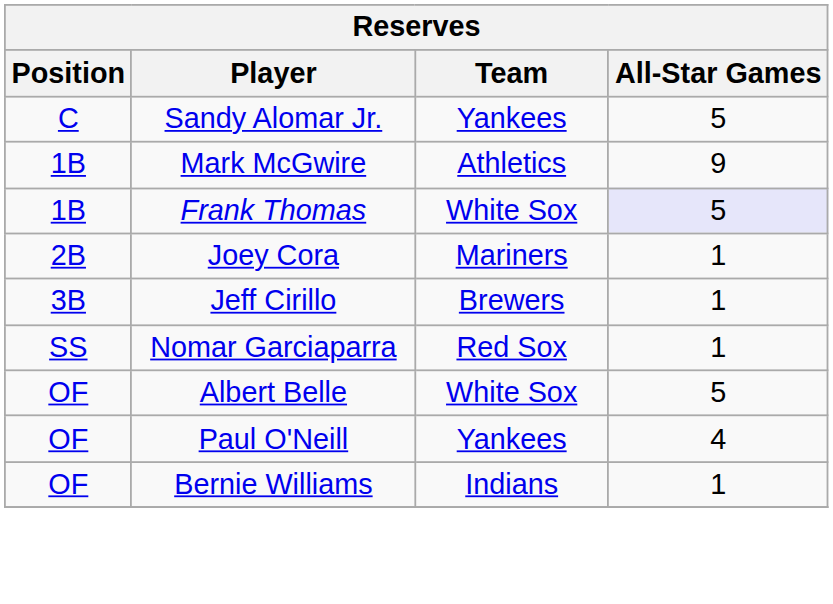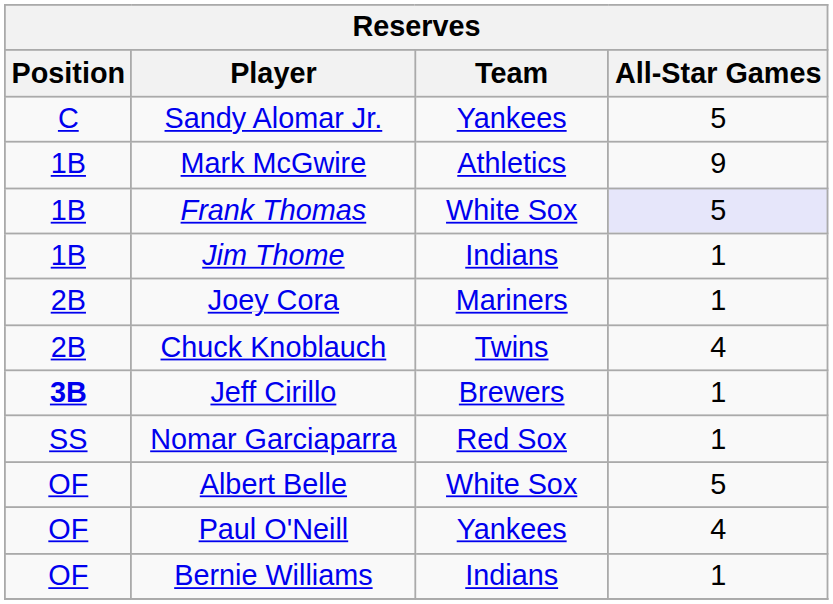 <table class="wikitable" style="font-size: 100%; text-align:center;">
 <tr>
 <th colspan="4">Reserves</th>
 </tr>
 <tr>
 <th>Position</th>
 <th width="150">Player</th>
 <th width="100">Team</th>
 <th>All-Star Games</th>
 </tr>
 <tr>
 <td><a href='#'>C</a></td>
 <td><a href='#'>Sandy Alomar Jr.</a></td>
 <td><a href='#'>Yankees</a></td>
 <td>5</td>
 </tr>
 <tr>
 <td><a href='#'>1B</a></td>
 <td><a href='#'>Mark McGwire</a></td>
 <td><a href='#'>Athletics</a></td>
 <td>9</td>
 </tr>
 <tr>
 <td><a href='#'>1B</a></td>
 <td><em><a href='#'>Frank Thomas</a></em></td>
 <td><a href='#'>White Sox</a></td>
 <td style="background: lavender;">5</td>
 </tr>
 <tr>
+<td><a href='#'>1B</a></td>
+<td><em><a href='#'>Jim Thome</a></em></td>
+<td><a href='#'>Indians</a></td>
+<td>1</td>
+</tr>
+<tr>
 <td><a href='#'>2B</a></td>
 <td><a href='#'>Joey Cora</a></td>
 <td><a href='#'>Mariners</a></td>
 <td>1</td>
 </tr>
 <tr>
-<td><a href='#'>3B</a></td>
+<td><a href='#'>2B</a></td>
+<td><a href='#'>Chuck Knoblauch</a></td>
+<td><a href='#'>Twins</a></td>
+<td>4</td>
+</tr>
+<tr>
+<td><strong><a href='#'>3B</a></strong></td>
 <td><a href='#'>Jeff Cirillo</a></td>
 <td><a href='#'>Brewers</a></td>
 <td>1</td>
 </tr>
 <tr>
 <td><a href='#'>SS</a></td>
 <td><a href='#'>Nomar Garciaparra</a></td>
 <td><a href='#'>Red Sox</a></td>
 <td>1</td>
 </tr>
 <tr>
 <td><a href='#'>OF</a></td>
 <td><a href='#'>Albert Belle</a></td>
 <td><a href='#'>White Sox</a></td>
 <td>5</td>
 </tr>
 <tr>
 <td><a href='#'>OF</a></td>
 <td><a href='#'>Paul O'Neill</a></td>
 <td><a href='#'>Yankees</a></td>
 <td>4</td>
 </tr>
 <tr>
 <td><a href='#'>OF</a></td>
 <td><a href='#'>Bernie Williams</a></td>
 <td><a href='#'>Indians</a></td>
 <td>1</td>
 </tr>
 <tr>
 </tr>
 </table>
